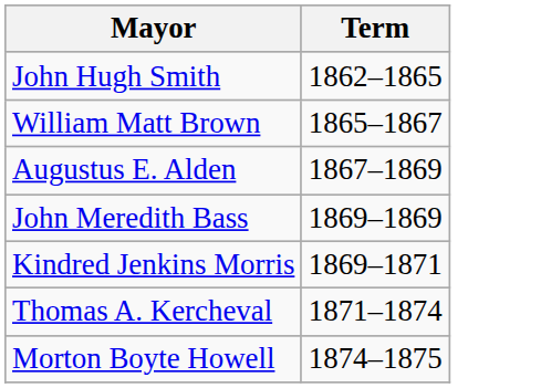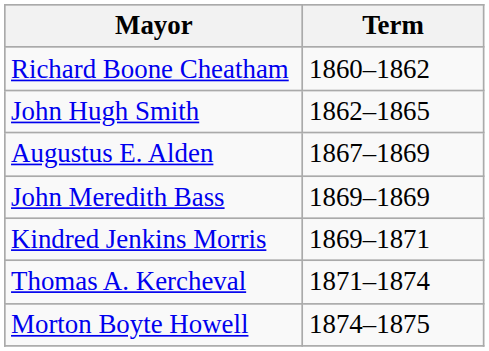 <table class="wikitable">
 <tr>
 <th>Mayor</th>
 <th>Term</th>
 </tr>
 <tr>
+<td width="170"><a href='#'>Richard Boone Cheatham</a></td>
+<td width="100">1860–1862</td>
+</tr>
+<tr>
 <td><a href='#'>John Hugh Smith</a></td>
 <td>1862–1865</td>
-</tr>
-<tr>
-<td><a href='#'>William Matt Brown</a></td>
-<td>1865–1867</td>
 </tr>
 <tr>
 <td><a href='#'>Augustus E. Alden</a></td>
 <td>1867–1869</td>
 </tr>
 <tr>
 <td><a href='#'>John Meredith Bass</a></td>
 <td>1869–1869</td>
 </tr>
 <tr>
 <td><a href='#'>Kindred Jenkins Morris</a></td>
 <td>1869–1871</td>
 </tr>
 <tr>
 <td><a href='#'>Thomas A. Kercheval</a></td>
 <td>1871–1874</td>
 </tr>
 <tr>
 <td><a href='#'>Morton Boyte Howell</a></td>
 <td>1874–1875</td>
 </tr>
 </table>
